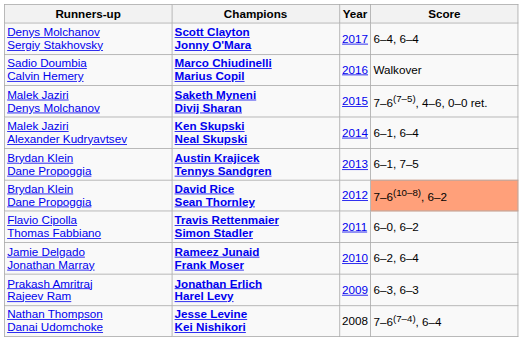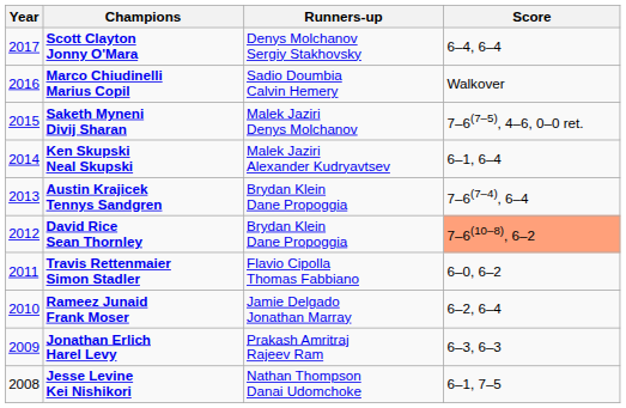 <table class="wikitable" style="font-size:90%">
 <tr>
+<th>Year</th>
+<th width="200">Champions</th>
 <th width="200">Runners-up</th>
-<th width="200">Champions</th>
-<th>Year</th>
 <th width="175">Score</th>
 </tr>
 <tr>
+<td><a href='#'>2017</a></td>
+<td> <strong><a href='#'>Scott Clayton</a></strong><br> <strong><a href='#'>Jonny O'Mara</a></strong></td>
 <td> <a href='#'>Denys Molchanov</a><br> <a href='#'>Sergiy Stakhovsky</a></td>
-<td> <strong><a href='#'>Scott Clayton</a></strong><br> <strong><a href='#'>Jonny O'Mara</a></strong></td>
-<td><a href='#'>2017</a></td>
 <td>6–4, 6–4</td>
 </tr>
 <tr>
+<td><a href='#'>2016</a></td>
+<td> <strong><a href='#'>Marco Chiudinelli</a></strong><br> <strong><a href='#'>Marius Copil</a></strong></td>
 <td> <a href='#'>Sadio Doumbia</a><br> <a href='#'>Calvin Hemery</a></td>
-<td> <strong><a href='#'>Marco Chiudinelli</a></strong><br> <strong><a href='#'>Marius Copil</a></strong></td>
-<td><a href='#'>2016</a></td>
 <td>Walkover</td>
 </tr>
 <tr>
+<td><a href='#'>2015</a></td>
+<td> <strong><a href='#'>Saketh Myneni</a></strong><br> <strong><a href='#'>Divij Sharan</a></strong></td>
 <td> <a href='#'>Malek Jaziri</a><br> <a href='#'>Denys Molchanov</a></td>
-<td> <strong><a href='#'>Saketh Myneni</a></strong><br> <strong><a href='#'>Divij Sharan</a></strong></td>
-<td><a href='#'>2015</a></td>
 <td>7–6<sup>(7–5)</sup>, 4–6, 0–0 ret.</td>
 </tr>
 <tr>
+<td><a href='#'>2014</a></td>
+<td> <strong><a href='#'>Ken Skupski</a></strong><br> <strong><a href='#'>Neal Skupski</a></strong></td>
 <td> <a href='#'>Malek Jaziri</a><br> <a href='#'>Alexander Kudryavtsev</a></td>
-<td> <strong><a href='#'>Ken Skupski</a></strong><br> <strong><a href='#'>Neal Skupski</a></strong></td>
-<td><a href='#'>2014</a></td>
 <td>6–1, 6–4</td>
 </tr>
 <tr>
+<td><a href='#'>2013</a></td>
+<td> <strong><a href='#'>Austin Krajicek</a></strong><br> <strong><a href='#'>Tennys Sandgren</a></strong></td>
 <td> <a href='#'>Brydan Klein</a><br> <a href='#'>Dane Propoggia</a></td>
-<td> <strong><a href='#'>Austin Krajicek</a></strong><br> <strong><a href='#'>Tennys Sandgren</a></strong></td>
-<td><a href='#'>2013</a></td>
-<td>6–1, 7–5</td>
+<td>7–6<sup>(7–4)</sup>, 6–4</td>
 </tr>
 <tr>
+<td><a href='#'>2012</a></td>
+<td> <strong><a href='#'>David Rice</a></strong><br> <strong><a href='#'>Sean Thornley</a></strong></td>
 <td> <a href='#'>Brydan Klein</a><br> <a href='#'>Dane Propoggia</a></td>
-<td> <strong><a href='#'>David Rice</a></strong><br> <strong><a href='#'>Sean Thornley</a></strong></td>
-<td><a href='#'>2012</a></td>
 <td style="background: lightsalmon;">7–6<sup>(10–8)</sup>, 6–2</td>
 </tr>
 <tr>
+<td><a href='#'>2011</a></td>
+<td> <strong><a href='#'>Travis Rettenmaier</a></strong><br> <strong><a href='#'>Simon Stadler</a></strong></td>
 <td> <a href='#'>Flavio Cipolla</a><br> <a href='#'>Thomas Fabbiano</a></td>
-<td> <strong><a href='#'>Travis Rettenmaier</a></strong><br> <strong><a href='#'>Simon Stadler</a></strong></td>
-<td><a href='#'>2011</a></td>
 <td>6–0, 6–2</td>
 </tr>
 <tr>
+<td><a href='#'>2010</a></td>
+<td> <strong><a href='#'>Rameez Junaid</a></strong><br> <strong><a href='#'>Frank Moser</a></strong></td>
 <td> <a href='#'>Jamie Delgado</a><br> <a href='#'>Jonathan Marray</a></td>
-<td> <strong><a href='#'>Rameez Junaid</a></strong><br> <strong><a href='#'>Frank Moser</a></strong></td>
-<td><a href='#'>2010</a></td>
 <td>6–2, 6–4</td>
 </tr>
 <tr>
+<td><a href='#'>2009</a></td>
+<td> <strong><a href='#'>Jonathan Erlich</a></strong><br> <strong><a href='#'>Harel Levy</a></strong></td>
 <td> <a href='#'>Prakash Amritraj</a><br> <a href='#'>Rajeev Ram</a></td>
-<td> <strong><a href='#'>Jonathan Erlich</a></strong><br> <strong><a href='#'>Harel Levy</a></strong></td>
-<td><a href='#'>2009</a></td>
 <td>6–3, 6–3</td>
 </tr>
 <tr>
+<td>2008</td>
+<td> <strong><a href='#'>Jesse Levine</a></strong><br> <strong><a href='#'>Kei Nishikori</a></strong></td>
 <td> <a href='#'>Nathan Thompson</a><br> <a href='#'>Danai Udomchoke</a></td>
-<td> <strong><a href='#'>Jesse Levine</a></strong><br> <strong><a href='#'>Kei Nishikori</a></strong></td>
-<td>2008</td>
-<td>7–6<sup>(7–4)</sup>, 6–4</td>
+<td>6–1, 7–5</td>
 </tr>
 </table>
